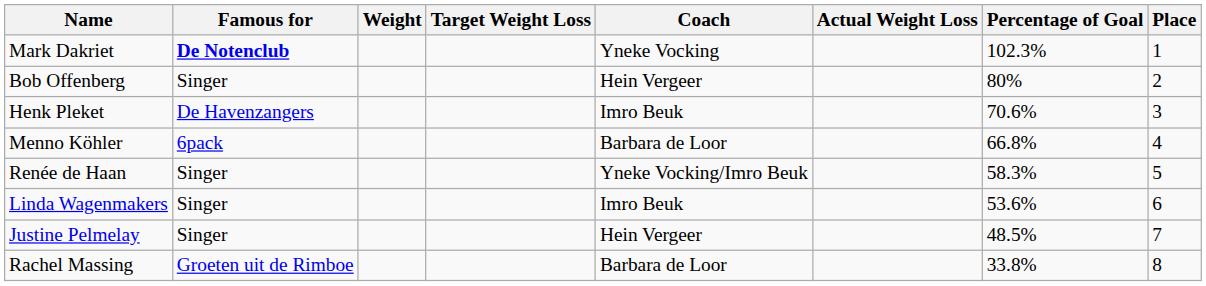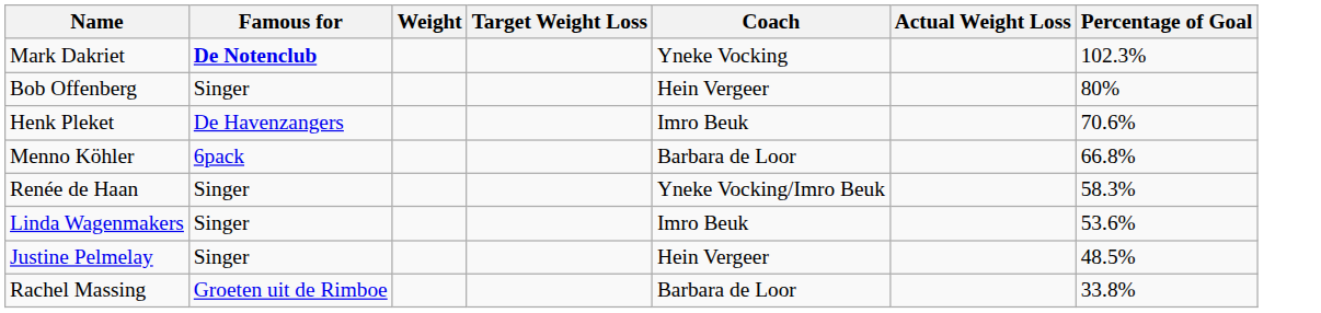 <table class="wikitable">
 <tr>
 <th>Name</th>
 <th>Famous for</th>
 <th>Weight</th>
 <th>Target Weight Loss</th>
 <th>Coach</th>
 <th>Actual Weight Loss</th>
 <th>Percentage of Goal</th>
-<th>Place</th>
 </tr>
 <tr>
 <td>Mark Dakriet</td>
 <td><strong><a href='#'>De Notenclub</a></strong></td>
 <td></td>
 <td></td>
 <td>Yneke Vocking</td>
 <td></td>
 <td>102.3%</td>
-<td>1</td>
 </tr>
 <tr>
 <td>Bob Offenberg</td>
 <td>Singer</td>
 <td></td>
 <td></td>
 <td>Hein Vergeer</td>
 <td></td>
 <td>80%</td>
-<td>2</td>
 </tr>
 <tr>
 <td>Henk Pleket</td>
 <td><a href='#'>De Havenzangers</a></td>
 <td></td>
 <td></td>
 <td>Imro Beuk</td>
 <td></td>
 <td>70.6%</td>
-<td>3</td>
 </tr>
 <tr>
 <td>Menno Köhler</td>
 <td><a href='#'>6pack</a></td>
 <td></td>
 <td></td>
 <td>Barbara de Loor</td>
 <td></td>
 <td>66.8%</td>
-<td>4</td>
 </tr>
 <tr>
 <td>Renée de Haan</td>
 <td>Singer</td>
 <td></td>
 <td></td>
 <td>Yneke Vocking/Imro Beuk</td>
 <td></td>
 <td>58.3%</td>
-<td>5</td>
 </tr>
 <tr>
 <td><a href='#'>Linda Wagenmakers</a></td>
 <td>Singer</td>
 <td></td>
 <td></td>
 <td>Imro Beuk</td>
 <td></td>
 <td>53.6%</td>
-<td>6</td>
 </tr>
 <tr>
 <td><a href='#'>Justine Pelmelay</a></td>
 <td>Singer</td>
 <td></td>
 <td></td>
 <td>Hein Vergeer</td>
 <td></td>
 <td>48.5%</td>
-<td>7</td>
 </tr>
 <tr>
 <td>Rachel Massing</td>
 <td><a href='#'>Groeten uit de Rimboe</a></td>
 <td></td>
 <td></td>
 <td>Barbara de Loor</td>
 <td></td>
 <td>33.8%</td>
-<td>8</td>
 </tr>
 </table>
